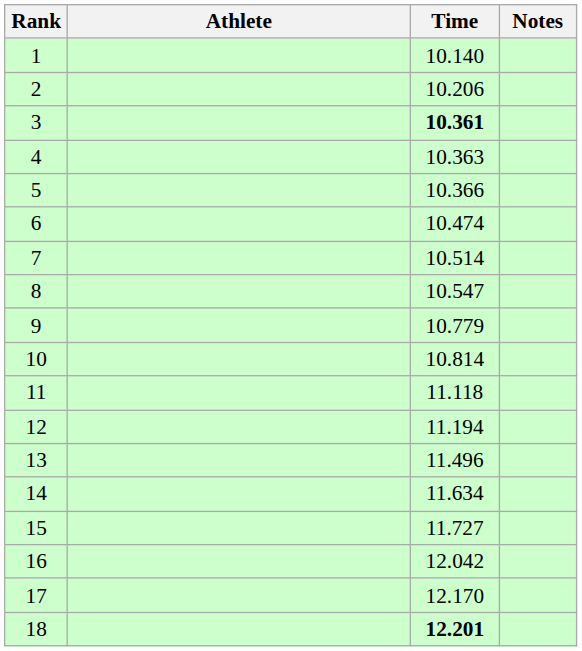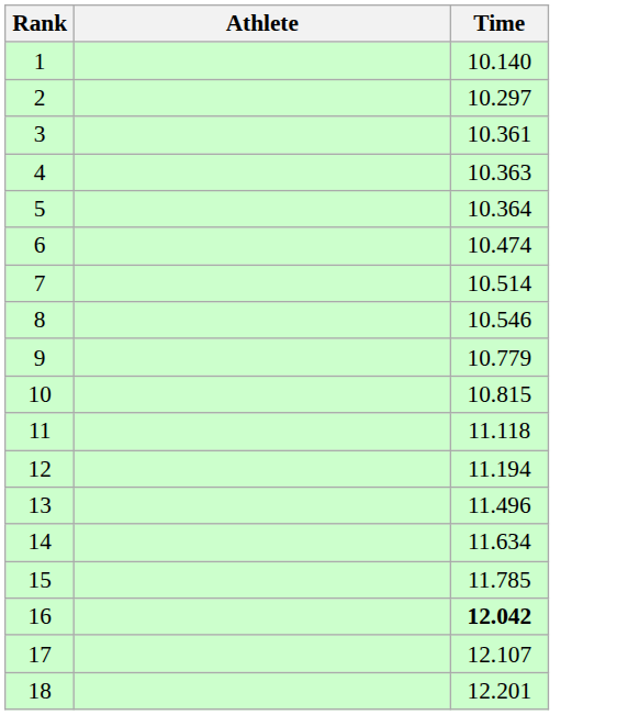 <table class=wikitable style="text-align:center">
 <tr>
 <th width=40>Rank</th>
 <th width=250>Athlete</th>
 <th width=60>Time</th>
-<th width=50>Notes</th>
 </tr>
 <tr bgcolor="ccffcc">
 <td>1</td>
 <td align=left></td>
 <td>10.140</td>
-<td></td>
 </tr>
 <tr bgcolor="ccffcc">
 <td>2</td>
 <td align=left></td>
-<td>10.206</td>
-<td></td>
+<td>10.297</td>
 </tr>
 <tr bgcolor="ccffcc">
 <td>3</td>
 <td align=left></td>
-<td><strong>10.361</strong></td>
-<td></td>
+<td>10.361</td>
 </tr>
 <tr bgcolor="ccffcc">
 <td>4</td>
 <td align=left></td>
 <td>10.363</td>
-<td></td>
 </tr>
 <tr bgcolor="ccffcc">
 <td>5</td>
 <td align=left></td>
-<td>10.366</td>
-<td></td>
+<td>10.364</td>
 </tr>
 <tr bgcolor="ccffcc">
 <td>6</td>
 <td align=left></td>
 <td>10.474</td>
-<td></td>
 </tr>
 <tr bgcolor="ccffcc">
 <td>7</td>
 <td align=left></td>
 <td>10.514</td>
-<td></td>
 </tr>
 <tr bgcolor="ccffcc">
 <td>8</td>
 <td align=left></td>
-<td>10.547</td>
-<td></td>
+<td>10.546</td>
 </tr>
 <tr bgcolor="ccffcc">
 <td>9</td>
 <td align=left></td>
 <td>10.779</td>
-<td></td>
 </tr>
 <tr bgcolor="ccffcc">
 <td>10</td>
 <td align=left></td>
-<td>10.814</td>
-<td></td>
+<td>10.815</td>
 </tr>
 <tr bgcolor="ccffcc">
 <td>11</td>
 <td align=left></td>
 <td>11.118</td>
-<td></td>
 </tr>
 <tr bgcolor="ccffcc">
 <td>12</td>
 <td align=left></td>
 <td>11.194</td>
-<td></td>
 </tr>
 <tr bgcolor="ccffcc">
 <td>13</td>
 <td align=left></td>
 <td>11.496</td>
-<td></td>
 </tr>
 <tr bgcolor="ccffcc">
 <td>14</td>
 <td align=left></td>
 <td>11.634</td>
-<td></td>
 </tr>
 <tr bgcolor="ccffcc">
 <td>15</td>
 <td align=left></td>
-<td>11.727</td>
-<td></td>
+<td>11.785</td>
 </tr>
 <tr bgcolor="ccffcc">
 <td>16</td>
 <td align=left></td>
-<td>12.042</td>
-<td></td>
+<td><strong>12.042</strong></td>
 </tr>
 <tr bgcolor="ccffcc">
 <td>17</td>
 <td align=left></td>
-<td>12.170</td>
-<td></td>
+<td>12.107</td>
 </tr>
 <tr bgcolor="ccffcc">
 <td>18</td>
 <td align=left></td>
-<td><strong>12.201</strong></td>
-<td></td>
+<td>12.201</td>
 </tr>
 </table>
